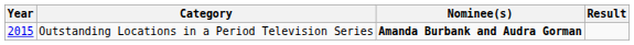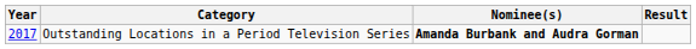 <table class="wikitable">
 <tr>
 <th>Year</th>
 <th>Category</th>
 <th>Nominee(s)</th>
 <th>Result</th>
 </tr>
 <tr>
-<td><a href='#'>2015</a></td>
+<td><a href='#'>2017</a></td>
 <td>Outstanding Locations in a Period Television Series</td>
 <td><strong>Amanda Burbank and Audra Gorman</strong></td>
 <td></td>
 </tr>
 </table>
